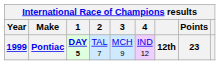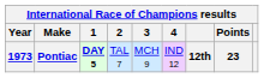 <table class="wikitable" style="text-align:center; font-size:75%">
 <tr>
 <th colspan=9><a href='#'>International Race of Champions</a> results</th>
 </tr>
 <tr>
 <th scope="col">Year</th>
 <th scope="col">Make</th>
 <th scope="col">1</th>
 <th scope="col">2</th>
 <th scope="col">3</th>
 <th scope="col">4</th>
 <th scope="col"></th>
 <th scope="col">Points</th>
 <th scope="col"></th>
 </tr>
 <tr>
-<th><a href='#'>1999</a></th>
+<th><a href='#'>1973</a></th>
 <th><a href='#'>Pontiac</a></th>
 <td style="background:#DFFFDF;"><strong><a href='#'>DAY</a><br><small>5</small></strong></td>
 <td style="background:#CFEAFF;"><a href='#'>TAL</a><br><small>7</small></td>
 <td style="background:#CFEAFF;"><a href='#'>MCH</a><br><small>9</small></td>
 <td style="background:#EFCFFF;"><a href='#'>IND</a><br><small>12</small></td>
 <th>12th</th>
 <th>23</th>
 <th scope="row"></th>
 </tr>
 </table>
